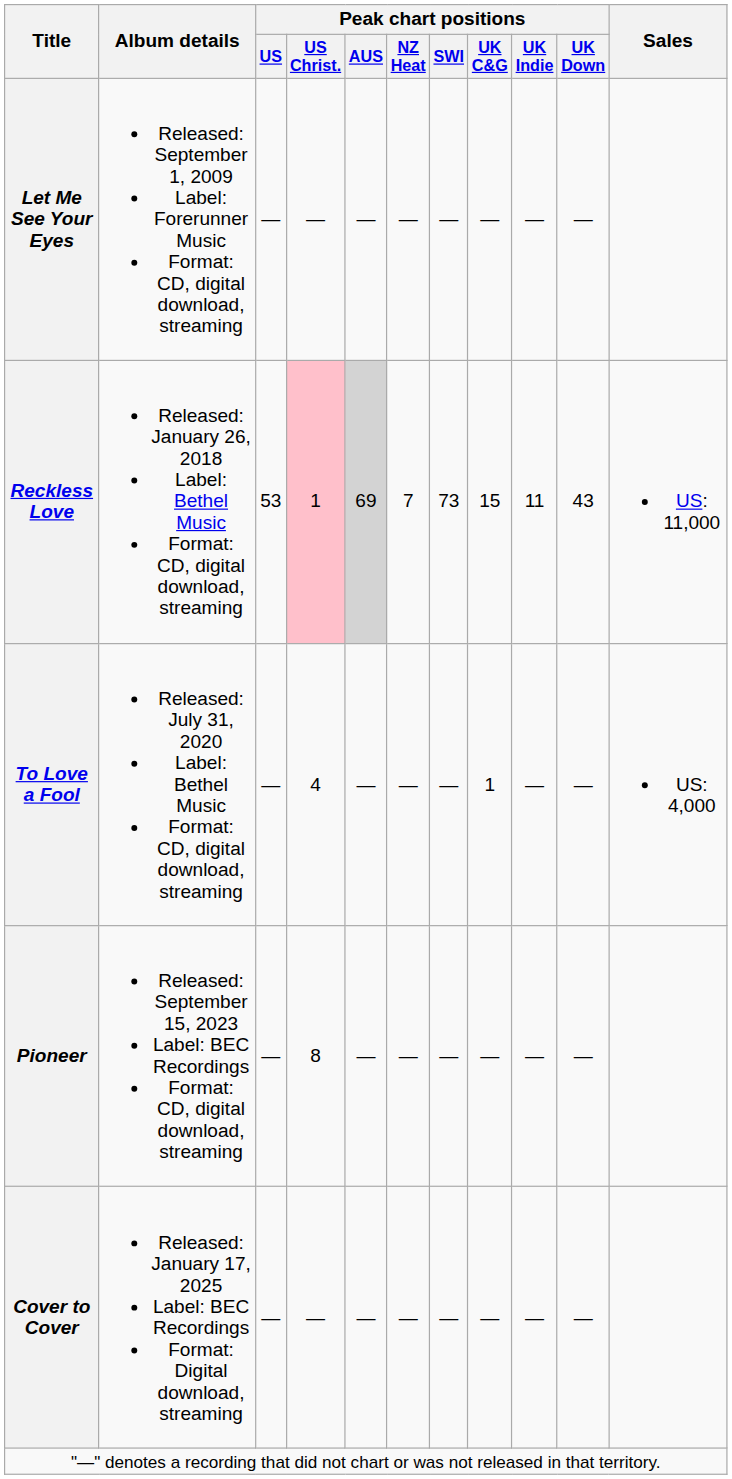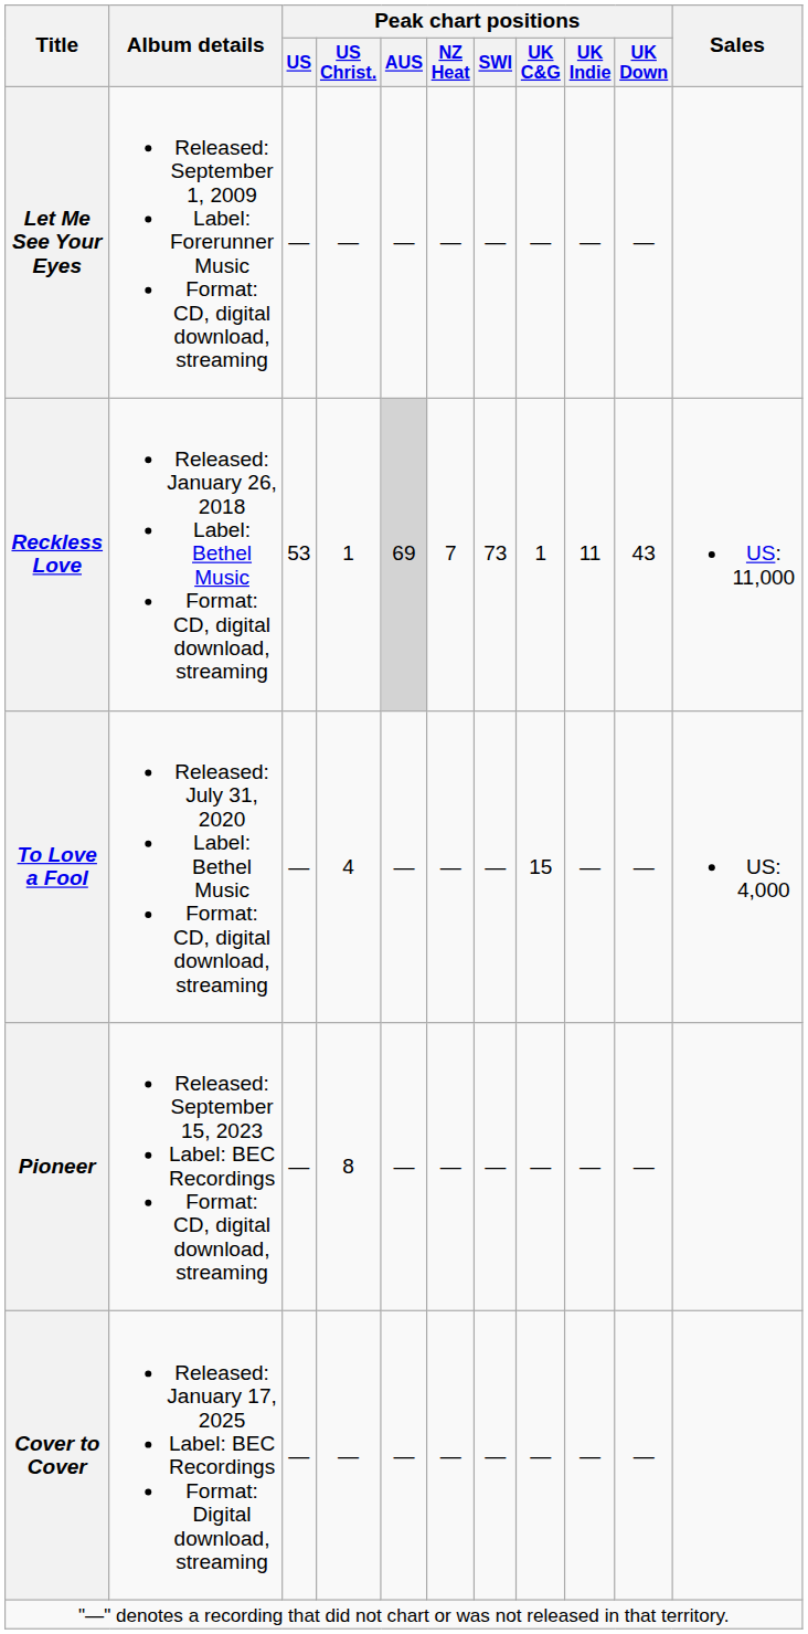 <table class="wikitable plainrowheaders" style="text-align:center;">
 <tr>
 <th scope="col" rowspan="2" style="width:14em;">Title</th>
 <th scope="col" rowspan="2" style="width:20em;">Album details</th>
 <th colspan="8" scope="col">Peak chart positions</th>
 <th scope="col" rowspan="2" style="width:20em;">Sales</th>
 </tr>
 <tr>
 <th scope="col" style="width:3em;font-size:85%;"><a href='#'>US</a><br></th>
 <th scope="col" style="width:3em;font-size:85%;"><a href='#'>US<br>Christ.</a><br></th>
 <th scope="col" style="width:2.3em;font-size:85%;"><a href='#'>AUS</a><br></th>
 <th scope="col" style="width:2.3em;font-size:85%;"><a href='#'>NZ Heat</a><br></th>
 <th scope="col" style="width:2.3em;font-size:85%;"><a href='#'>SWI</a><br></th>
 <th scope="col" style="width:3em;font-size:85%;"><a href='#'>UK<br>C&G</a><br></th>
 <th scope="col" style="width:3em;font-size:85%;"><a href='#'>UK<br>Indie</a><br></th>
 <th scope="col" style="width:3em;font-size:85%;"><a href='#'>UK<br>Down</a><br></th>
 </tr>
 <tr>
 <th scope="row"><em>Let Me See Your Eyes</em></th>
 <td><br><ul><li>Released: September 1, 2009</li><li>Label: Forerunner Music</li><li>Format: CD, digital download, streaming</li></ul></td>
 <td>—</td>
 <td>—</td>
 <td>—</td>
 <td>—</td>
 <td>—</td>
 <td>—</td>
 <td>—</td>
 <td>—</td>
 <td></td>
 </tr>
 <tr>
 <th scope="row"><em><a href='#'>Reckless Love</a></em></th>
 <td><br><ul><li>Released: January 26, 2018</li><li>Label: <a href='#'>Bethel Music</a></li><li>Format: CD, digital download, streaming</li></ul></td>
 <td>53</td>
-<td style="background: pink;">1</td>
+<td>1</td>
 <td style="background: lightgrey;">69</td>
 <td>7</td>
 <td>73</td>
-<td>15</td>
+<td>1</td>
 <td>11</td>
 <td>43</td>
 <td><br><ul><li><a href='#'>US</a>: 11,000</li></ul></td>
 </tr>
 <tr>
 <th scope="row"><em><a href='#'>To Love a Fool</a></em></th>
 <td><br><ul><li>Released: July 31, 2020</li><li>Label: Bethel Music</li><li>Format: CD, digital download, streaming</li></ul></td>
 <td>—</td>
 <td>4</td>
 <td>—</td>
 <td>—</td>
 <td>—</td>
-<td>1</td>
+<td>15</td>
 <td>—</td>
 <td>—</td>
 <td><br><ul><li>US: 4,000</li></ul></td>
 </tr>
 <tr>
 <th scope="row"><em>Pioneer</em></th>
 <td><br><ul><li>Released: September 15, 2023</li><li>Label: BEC Recordings</li><li>Format: CD, digital download, streaming</li></ul></td>
 <td>—</td>
 <td>8</td>
 <td>—</td>
 <td>—</td>
 <td>—</td>
 <td>—</td>
 <td>—</td>
 <td>—</td>
 <td></td>
 </tr>
 <tr>
 <th scope="row"><em>Cover to Cover</em></th>
 <td><br><ul><li>Released: January 17, 2025</li><li>Label: BEC Recordings</li><li>Format: Digital download, streaming</li></ul></td>
 <td>—</td>
 <td>—</td>
 <td>—</td>
 <td>—</td>
 <td>—</td>
 <td>—</td>
 <td>—</td>
 <td>—</td>
 <td></td>
 </tr>
 <tr>
 <td colspan="17" style="font-size:90%">"—" denotes a recording that did not chart or was not released in that territory.</td>
 </tr>
 </table>
